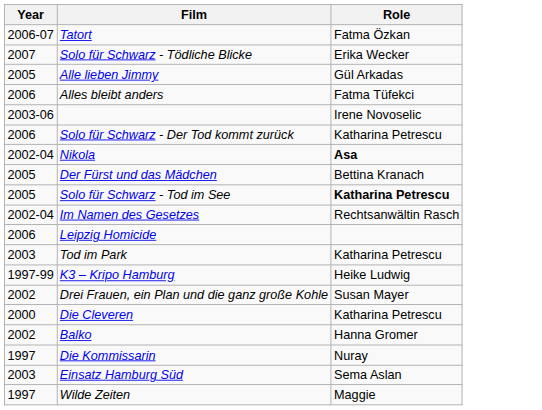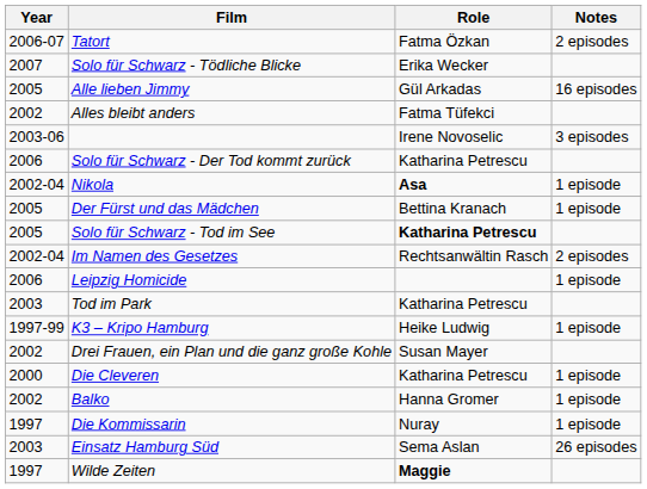 <table class="wikitable" style="font-size: 90%;">
 <tr>
 <th>Year</th>
 <th>Film</th>
 <th>Role</th>
+<th>Notes</th>
 </tr>
 <tr>
 <td>2006-07</td>
 <td><em><a href='#'>Tatort</a></em></td>
 <td>Fatma Özkan</td>
+<td>2 episodes</td>
 </tr>
 <tr>
 <td>2007</td>
 <td><em><a href='#'>Solo für Schwarz</a> - Tödliche Blicke</em></td>
 <td>Erika Wecker</td>
+<td></td>
 </tr>
 <tr>
 <td>2005</td>
 <td><em><a href='#'>Alle lieben Jimmy</a></em></td>
 <td>Gül Arkadas</td>
+<td>16 episodes</td>
 </tr>
 <tr>
-<td>2006</td>
+<td>2002</td>
 <td><em>Alles bleibt anders</em></td>
 <td>Fatma Tüfekci</td>
+<td></td>
 </tr>
 <tr>
 <td>2003-06</td>
 <td><em></em></td>
 <td>Irene Novoselic</td>
+<td>3 episodes</td>
 </tr>
 <tr>
 <td>2006</td>
 <td><em><a href='#'>Solo für Schwarz</a> - Der Tod kommt zurück</em></td>
 <td>Katharina Petrescu</td>
+<td></td>
 </tr>
 <tr>
 <td>2002-04</td>
 <td><em><a href='#'>Nikola</a></em></td>
 <td><strong>Asa</strong></td>
+<td>1 episode</td>
 </tr>
 <tr>
 <td>2005</td>
 <td><em><a href='#'>Der Fürst und das Mädchen</a></em></td>
 <td>Bettina Kranach</td>
+<td>1 episode</td>
 </tr>
 <tr>
 <td>2005</td>
 <td><em><a href='#'>Solo für Schwarz</a> - Tod im See</em></td>
 <td><strong>Katharina Petrescu</strong></td>
+<td></td>
 </tr>
 <tr>
 <td>2002-04</td>
 <td><em><a href='#'>Im Namen des Gesetzes</a></em></td>
 <td>Rechtsanwältin Rasch</td>
+<td>2 episodes</td>
 </tr>
 <tr>
 <td>2006</td>
 <td><em><a href='#'>Leipzig Homicide</a></em></td>
 <td></td>
+<td>1 episode</td>
 </tr>
 <tr>
 <td>2003</td>
 <td><em>Tod im Park</em></td>
 <td>Katharina Petrescu</td>
+<td></td>
 </tr>
 <tr>
 <td>1997-99</td>
 <td><em><a href='#'>K3 – Kripo Hamburg</a></em></td>
 <td>Heike Ludwig</td>
+<td>1 episode</td>
 </tr>
 <tr>
 <td>2002</td>
 <td><em>Drei Frauen, ein Plan und die ganz große Kohle</em></td>
 <td>Susan Mayer</td>
+<td></td>
 </tr>
 <tr>
 <td>2000</td>
 <td><em><a href='#'>Die Cleveren</a></em></td>
 <td>Katharina Petrescu</td>
+<td>1 episode</td>
 </tr>
 <tr>
 <td>2002</td>
 <td><em><a href='#'>Balko</a></em></td>
 <td>Hanna Gromer</td>
+<td>1 episode</td>
 </tr>
 <tr>
 <td>1997</td>
 <td><em><a href='#'>Die Kommissarin</a></em></td>
 <td>Nuray</td>
+<td>1 episode</td>
 </tr>
 <tr>
 <td>2003</td>
 <td><em><a href='#'>Einsatz Hamburg Süd</a></em></td>
 <td>Sema Aslan</td>
+<td>26 episodes</td>
 </tr>
 <tr>
 <td>1997</td>
 <td><em>Wilde Zeiten</em></td>
-<td>Maggie</td>
+<td><strong>Maggie</strong></td>
+<td></td>
 </tr>
 </table>
